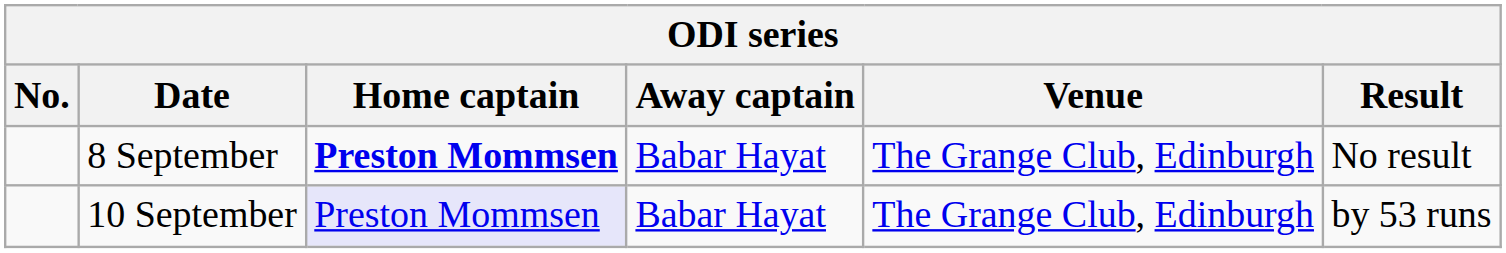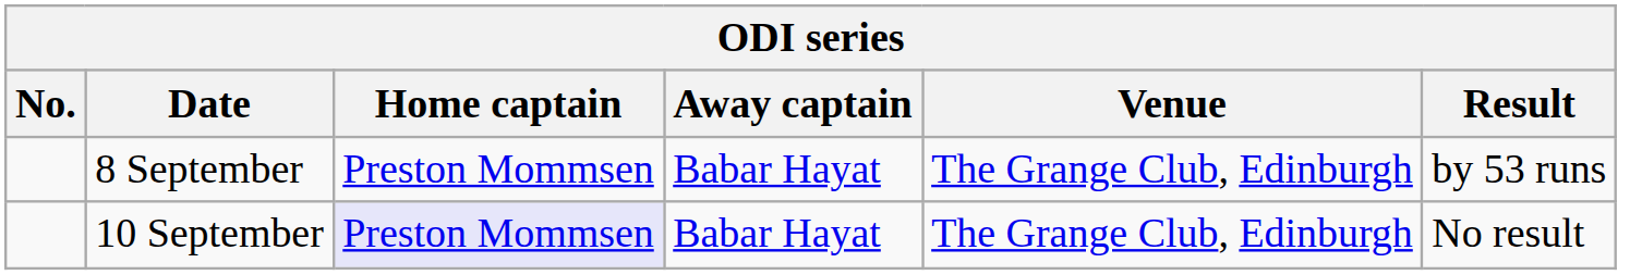 <table class="wikitable">
 <tr>
 <th colspan="6">ODI series</th>
 </tr>
 <tr>
 <th>No.</th>
 <th>Date</th>
 <th>Home captain</th>
 <th>Away captain</th>
 <th>Venue</th>
 <th>Result</th>
 </tr>
 <tr>
 <td></td>
 <td>8 September</td>
-<td><strong><a href='#'>Preston Mommsen</a></strong></td>
+<td><a href='#'>Preston Mommsen</a></td>
 <td><a href='#'>Babar Hayat</a></td>
 <td><a href='#'>The Grange Club</a>, <a href='#'>Edinburgh</a></td>
-<td>No result</td>
+<td> by 53 runs</td>
 </tr>
 <tr>
 <td></td>
 <td>10 September</td>
 <td style="background: lavender;"><a href='#'>Preston Mommsen</a></td>
 <td><a href='#'>Babar Hayat</a></td>
 <td><a href='#'>The Grange Club</a>, <a href='#'>Edinburgh</a></td>
-<td> by 53 runs</td>
+<td>No result</td>
 </tr>
 </table>
